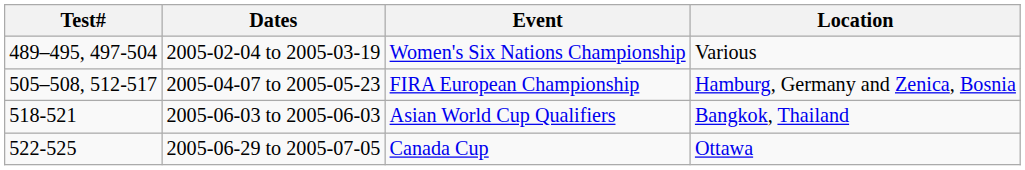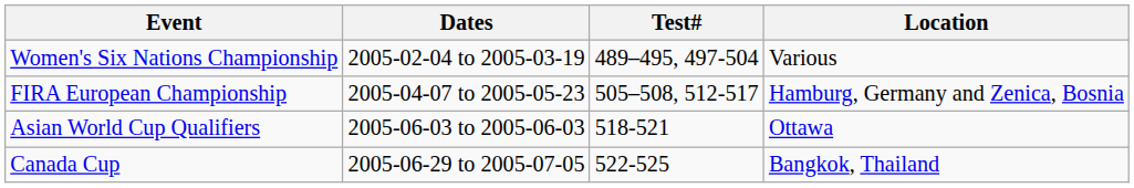 <table class="wikitable">
 <tr>
+<th>Event</th>
+<th>Dates</th>
 <th>Test#</th>
-<th>Dates</th>
-<th>Event</th>
 <th>Location</th>
 </tr>
 <tr>
+<td><a href='#'>Women's Six Nations Championship</a></td>
+<td>2005-02-04 to 2005-03-19</td>
 <td>489–495, 497-504</td>
-<td>2005-02-04 to 2005-03-19</td>
-<td><a href='#'>Women's Six Nations Championship</a></td>
 <td>Various</td>
 </tr>
 <tr>
+<td><a href='#'>FIRA European Championship</a></td>
+<td>2005-04-07 to 2005-05-23</td>
 <td>505–508, 512-517</td>
-<td>2005-04-07 to 2005-05-23</td>
-<td><a href='#'>FIRA European Championship</a></td>
 <td><a href='#'>Hamburg</a>, Germany and <a href='#'>Zenica</a>, <a href='#'>Bosnia</a></td>
 </tr>
 <tr>
+<td><a href='#'>Asian World Cup Qualifiers</a></td>
+<td>2005-06-03 to 2005-06-03</td>
 <td>518-521</td>
-<td>2005-06-03 to 2005-06-03</td>
-<td><a href='#'>Asian World Cup Qualifiers</a></td>
+<td><a href='#'>Ottawa</a></td>
+</tr>
+<tr>
+<td><a href='#'>Canada Cup</a></td>
+<td>2005-06-29 to 2005-07-05</td>
+<td>522-525</td>
 <td><a href='#'>Bangkok</a>, <a href='#'>Thailand</a></td>
 </tr>
-<tr>
-<td>522-525</td>
-<td>2005-06-29 to 2005-07-05</td>
-<td><a href='#'>Canada Cup</a></td>
-<td><a href='#'>Ottawa</a></td>
-</tr>
 </table>
